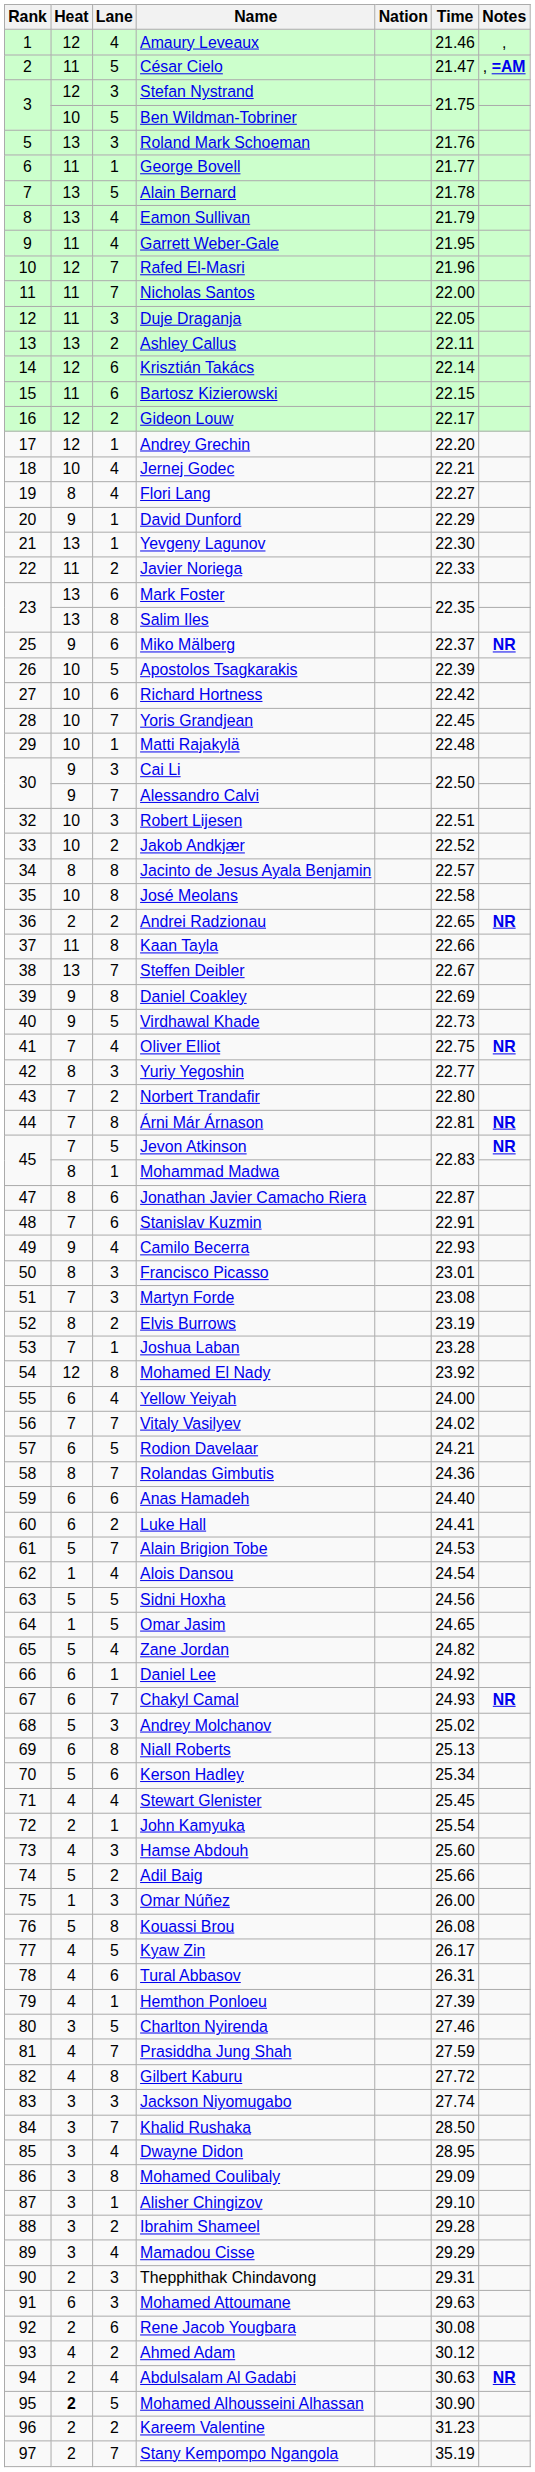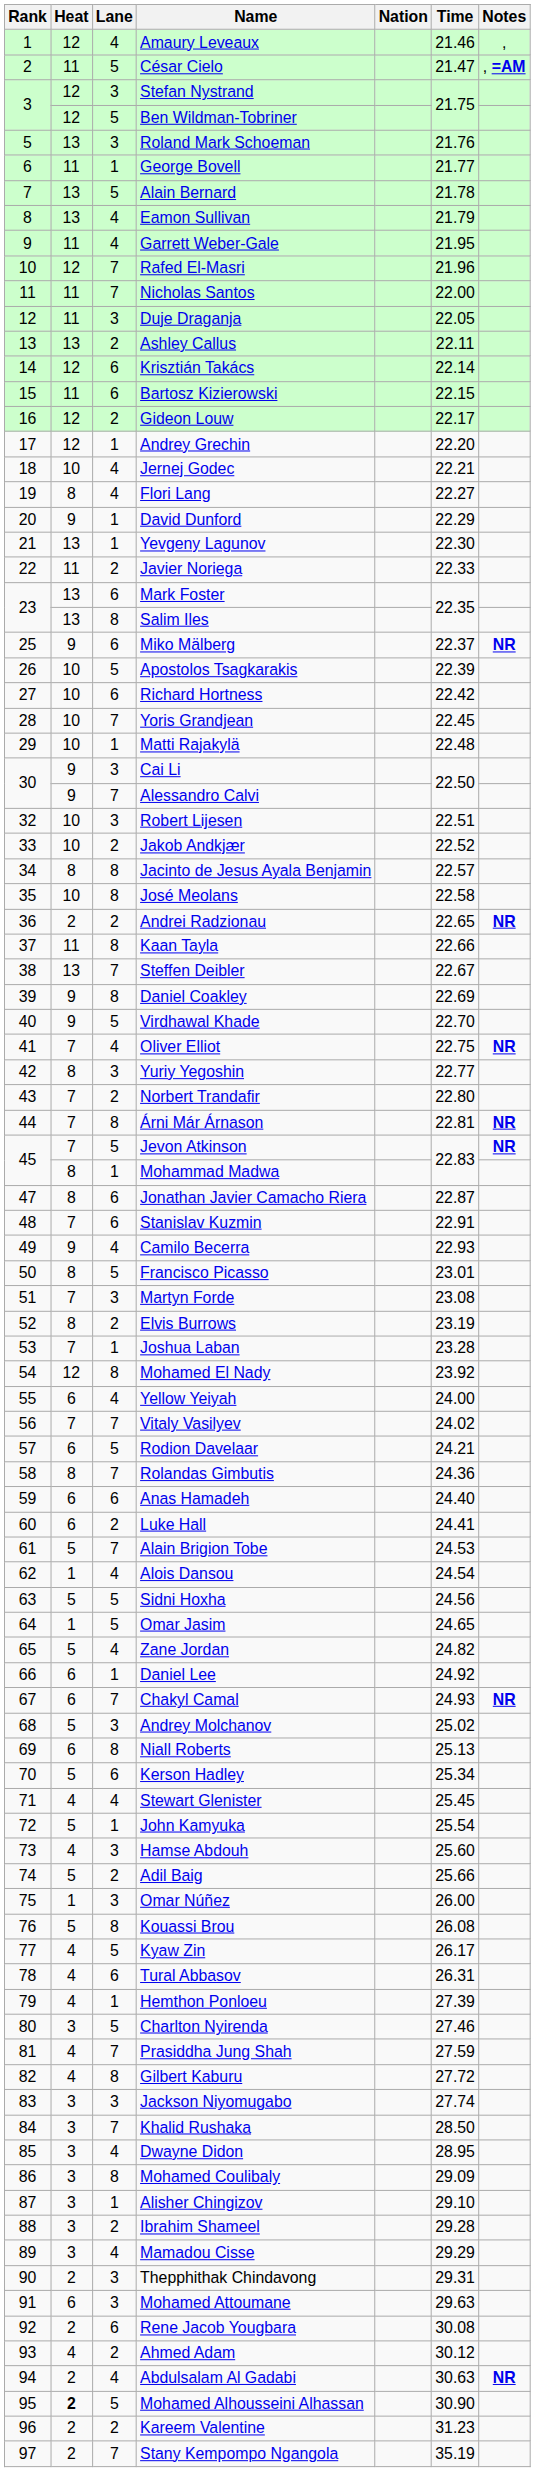 <table class='wikitable sortable' style='text-align:center'>
 <tr>
 <th>Rank</th>
 <th>Heat</th>
 <th>Lane</th>
 <th>Name</th>
 <th>Nation</th>
 <th>Time</th>
 <th>Notes</th>
 </tr>
 <tr bgcolor=ccffcc>
 <td>1</td>
 <td>12</td>
 <td>4</td>
 <td align=left><a href='#'>Amaury Leveaux</a></td>
 <td align=left></td>
 <td>21.46</td>
 <td>, </td>
 </tr>
 <tr bgcolor=ccffcc>
 <td>2</td>
 <td>11</td>
 <td>5</td>
 <td align=left><a href='#'>César Cielo</a></td>
 <td align=left></td>
 <td>21.47</td>
 <td>, <strong><a href='#'>=AM</a></strong></td>
 </tr>
 <tr bgcolor=ccffcc>
 <td rowspan=2>3</td>
 <td>12</td>
 <td>3</td>
 <td align=left><a href='#'>Stefan Nystrand</a></td>
 <td align=left></td>
 <td rowspan=2>21.75</td>
 <td></td>
 </tr>
 <tr bgcolor=ccffcc>
-<td>10</td>
+<td>12</td>
 <td>5</td>
 <td align=left><a href='#'>Ben Wildman-Tobriner</a></td>
 <td align=left></td>
 <td></td>
 </tr>
 <tr bgcolor=ccffcc>
 <td>5</td>
 <td>13</td>
 <td>3</td>
 <td align=left><a href='#'>Roland Mark Schoeman</a></td>
 <td align=left></td>
 <td>21.76</td>
 <td></td>
 </tr>
 <tr bgcolor=ccffcc>
 <td>6</td>
 <td>11</td>
 <td>1</td>
 <td align=left><a href='#'>George Bovell</a></td>
 <td align=left></td>
 <td>21.77</td>
 <td></td>
 </tr>
 <tr bgcolor=ccffcc>
 <td>7</td>
 <td>13</td>
 <td>5</td>
 <td align=left><a href='#'>Alain Bernard</a></td>
 <td align=left></td>
 <td>21.78</td>
 <td></td>
 </tr>
 <tr bgcolor=ccffcc>
 <td>8</td>
 <td>13</td>
 <td>4</td>
 <td align=left><a href='#'>Eamon Sullivan</a></td>
 <td align=left></td>
 <td>21.79</td>
 <td></td>
 </tr>
 <tr bgcolor=ccffcc>
 <td>9</td>
 <td>11</td>
 <td>4</td>
 <td align=left><a href='#'>Garrett Weber-Gale</a></td>
 <td align=left></td>
 <td>21.95</td>
 <td></td>
 </tr>
 <tr bgcolor=ccffcc>
 <td>10</td>
 <td>12</td>
 <td>7</td>
 <td align=left><a href='#'>Rafed El-Masri</a></td>
 <td align=left></td>
 <td>21.96</td>
 <td></td>
 </tr>
 <tr bgcolor=ccffcc>
 <td>11</td>
 <td>11</td>
 <td>7</td>
 <td align=left><a href='#'>Nicholas Santos</a></td>
 <td align=left></td>
 <td>22.00</td>
 <td></td>
 </tr>
 <tr bgcolor=ccffcc>
 <td>12</td>
 <td>11</td>
 <td>3</td>
 <td align=left><a href='#'>Duje Draganja</a></td>
 <td align=left></td>
 <td>22.05</td>
 <td></td>
 </tr>
 <tr bgcolor=ccffcc>
 <td>13</td>
 <td>13</td>
 <td>2</td>
 <td align=left><a href='#'>Ashley Callus</a></td>
 <td align=left></td>
 <td>22.11</td>
 <td></td>
 </tr>
 <tr bgcolor=ccffcc>
 <td>14</td>
 <td>12</td>
 <td>6</td>
 <td align=left><a href='#'>Krisztián Takács</a></td>
 <td align=left></td>
 <td>22.14</td>
 <td></td>
 </tr>
 <tr bgcolor=ccffcc>
 <td>15</td>
 <td>11</td>
 <td>6</td>
 <td align=left><a href='#'>Bartosz Kizierowski</a></td>
 <td align=left></td>
 <td>22.15</td>
 <td></td>
 </tr>
 <tr bgcolor=ccffcc>
 <td>16</td>
 <td>12</td>
 <td>2</td>
 <td align=left><a href='#'>Gideon Louw</a></td>
 <td align=left></td>
 <td>22.17</td>
 <td></td>
 </tr>
 <tr>
 <td>17</td>
 <td>12</td>
 <td>1</td>
 <td align=left><a href='#'>Andrey Grechin</a></td>
 <td align=left></td>
 <td>22.20</td>
 <td></td>
 </tr>
 <tr>
 <td>18</td>
 <td>10</td>
 <td>4</td>
 <td align=left><a href='#'>Jernej Godec</a></td>
 <td align=left></td>
 <td>22.21</td>
 <td></td>
 </tr>
 <tr>
 <td>19</td>
 <td>8</td>
 <td>4</td>
 <td align=left><a href='#'>Flori Lang</a></td>
 <td align=left></td>
 <td>22.27</td>
 <td></td>
 </tr>
 <tr>
 <td>20</td>
 <td>9</td>
 <td>1</td>
 <td align=left><a href='#'>David Dunford</a></td>
 <td align=left></td>
 <td>22.29</td>
 <td></td>
 </tr>
 <tr>
 <td>21</td>
 <td>13</td>
 <td>1</td>
 <td align=left><a href='#'>Yevgeny Lagunov</a></td>
 <td align=left></td>
 <td>22.30</td>
 <td></td>
 </tr>
 <tr>
 <td>22</td>
 <td>11</td>
 <td>2</td>
 <td align=left><a href='#'>Javier Noriega</a></td>
 <td align=left></td>
 <td>22.33</td>
 <td></td>
 </tr>
 <tr>
 <td rowspan=2>23</td>
 <td>13</td>
 <td>6</td>
 <td align=left><a href='#'>Mark Foster</a></td>
 <td align=left></td>
 <td rowspan=2>22.35</td>
 <td></td>
 </tr>
 <tr>
 <td>13</td>
 <td>8</td>
 <td align=left><a href='#'>Salim Iles</a></td>
 <td align=left></td>
 <td></td>
 </tr>
 <tr>
 <td>25</td>
 <td>9</td>
 <td>6</td>
 <td align=left><a href='#'>Miko Mälberg</a></td>
 <td align=left></td>
 <td>22.37</td>
 <td><strong><a href='#'>NR</a></strong></td>
 </tr>
 <tr>
 <td>26</td>
 <td>10</td>
 <td>5</td>
 <td align=left><a href='#'>Apostolos Tsagkarakis</a></td>
 <td align=left></td>
 <td>22.39</td>
 <td></td>
 </tr>
 <tr>
 <td>27</td>
 <td>10</td>
 <td>6</td>
 <td align=left><a href='#'>Richard Hortness</a></td>
 <td align=left></td>
 <td>22.42</td>
 <td></td>
 </tr>
 <tr>
 <td>28</td>
 <td>10</td>
 <td>7</td>
 <td align=left><a href='#'>Yoris Grandjean</a></td>
 <td align=left></td>
 <td>22.45</td>
 <td></td>
 </tr>
 <tr>
 <td>29</td>
 <td>10</td>
 <td>1</td>
 <td align=left><a href='#'>Matti Rajakylä</a></td>
 <td align=left></td>
 <td>22.48</td>
 <td></td>
 </tr>
 <tr>
 <td rowspan=2>30</td>
 <td>9</td>
 <td>3</td>
 <td align=left><a href='#'>Cai Li</a></td>
 <td align=left></td>
 <td rowspan=2>22.50</td>
 <td></td>
 </tr>
 <tr>
 <td>9</td>
 <td>7</td>
 <td align=left><a href='#'>Alessandro Calvi</a></td>
 <td align=left></td>
 <td></td>
 </tr>
 <tr>
 <td>32</td>
 <td>10</td>
 <td>3</td>
 <td align=left><a href='#'>Robert Lijesen</a></td>
 <td align=left></td>
 <td>22.51</td>
 <td></td>
 </tr>
 <tr>
 <td>33</td>
 <td>10</td>
 <td>2</td>
 <td align=left><a href='#'>Jakob Andkjær</a></td>
 <td align=left></td>
 <td>22.52</td>
 <td></td>
 </tr>
 <tr>
 <td>34</td>
 <td>8</td>
 <td>8</td>
 <td align=left><a href='#'>Jacinto de Jesus Ayala Benjamin</a></td>
 <td align=left></td>
 <td>22.57</td>
 <td></td>
 </tr>
 <tr>
 <td>35</td>
 <td>10</td>
 <td>8</td>
 <td align=left><a href='#'>José Meolans</a></td>
 <td align=left></td>
 <td>22.58</td>
 <td></td>
 </tr>
 <tr>
 <td>36</td>
 <td>2</td>
 <td>2</td>
 <td align=left><a href='#'>Andrei Radzionau</a></td>
 <td align=left></td>
 <td>22.65</td>
 <td><strong><a href='#'>NR</a></strong></td>
 </tr>
 <tr>
 <td>37</td>
 <td>11</td>
 <td>8</td>
 <td align=left><a href='#'>Kaan Tayla</a></td>
 <td align=left></td>
 <td>22.66</td>
 <td></td>
 </tr>
 <tr>
 <td>38</td>
 <td>13</td>
 <td>7</td>
 <td align=left><a href='#'>Steffen Deibler</a></td>
 <td align=left></td>
 <td>22.67</td>
 <td></td>
 </tr>
 <tr>
 <td>39</td>
 <td>9</td>
 <td>8</td>
 <td align=left><a href='#'>Daniel Coakley</a></td>
 <td align=left></td>
 <td>22.69</td>
 <td></td>
 </tr>
 <tr>
 <td>40</td>
 <td>9</td>
 <td>5</td>
 <td align=left><a href='#'>Virdhawal Khade</a></td>
 <td align=left></td>
-<td>22.73</td>
+<td>22.70</td>
 <td></td>
 </tr>
 <tr>
 <td>41</td>
 <td>7</td>
 <td>4</td>
 <td align=left><a href='#'>Oliver Elliot</a></td>
 <td align=left></td>
 <td>22.75</td>
 <td><strong><a href='#'>NR</a></strong></td>
 </tr>
 <tr>
 <td>42</td>
 <td>8</td>
 <td>3</td>
 <td align=left><a href='#'>Yuriy Yegoshin</a></td>
 <td align=left></td>
 <td>22.77</td>
 <td></td>
 </tr>
 <tr>
 <td>43</td>
 <td>7</td>
 <td>2</td>
 <td align=left><a href='#'>Norbert Trandafir</a></td>
 <td align=left></td>
 <td>22.80</td>
 <td></td>
 </tr>
 <tr>
 <td>44</td>
 <td>7</td>
 <td>8</td>
 <td align=left><a href='#'>Árni Már Árnason</a></td>
 <td align=left></td>
 <td>22.81</td>
 <td><strong><a href='#'>NR</a></strong></td>
 </tr>
 <tr>
 <td rowspan=2>45</td>
 <td>7</td>
 <td>5</td>
 <td align=left><a href='#'>Jevon Atkinson</a></td>
 <td align=left></td>
 <td rowspan=2>22.83</td>
 <td><strong><a href='#'>NR</a></strong></td>
 </tr>
 <tr>
 <td>8</td>
 <td>1</td>
 <td align=left><a href='#'>Mohammad Madwa</a></td>
 <td align=left></td>
 <td></td>
 </tr>
 <tr>
 <td>47</td>
 <td>8</td>
 <td>6</td>
 <td align=left><a href='#'>Jonathan Javier Camacho Riera</a></td>
 <td align=left></td>
 <td>22.87</td>
 <td></td>
 </tr>
 <tr>
 <td>48</td>
 <td>7</td>
 <td>6</td>
 <td align=left><a href='#'>Stanislav Kuzmin</a></td>
 <td align=left></td>
 <td>22.91</td>
 <td></td>
 </tr>
 <tr>
 <td>49</td>
 <td>9</td>
 <td>4</td>
 <td align=left><a href='#'>Camilo Becerra</a></td>
 <td align=left></td>
 <td>22.93</td>
 <td></td>
 </tr>
 <tr>
 <td>50</td>
 <td>8</td>
-<td>3</td>
+<td>5</td>
 <td align=left><a href='#'>Francisco Picasso</a></td>
 <td align=left></td>
 <td>23.01</td>
 <td></td>
 </tr>
 <tr>
 <td>51</td>
 <td>7</td>
 <td>3</td>
 <td align=left><a href='#'>Martyn Forde</a></td>
 <td align=left></td>
 <td>23.08</td>
 <td></td>
 </tr>
 <tr>
 <td>52</td>
 <td>8</td>
 <td>2</td>
 <td align=left><a href='#'>Elvis Burrows</a></td>
 <td align=left></td>
 <td>23.19</td>
 <td></td>
 </tr>
 <tr>
 <td>53</td>
 <td>7</td>
 <td>1</td>
 <td align=left><a href='#'>Joshua Laban</a></td>
 <td align=left></td>
 <td>23.28</td>
 <td></td>
 </tr>
 <tr>
 <td>54</td>
 <td>12</td>
 <td>8</td>
 <td align=left><a href='#'>Mohamed El Nady</a></td>
 <td align=left></td>
 <td>23.92</td>
 <td></td>
 </tr>
 <tr>
 <td>55</td>
 <td>6</td>
 <td>4</td>
 <td align=left><a href='#'>Yellow Yeiyah</a></td>
 <td align=left></td>
 <td>24.00</td>
 <td></td>
 </tr>
 <tr>
 <td>56</td>
 <td>7</td>
 <td>7</td>
 <td align=left><a href='#'>Vitaly Vasilyev</a></td>
 <td align=left></td>
 <td>24.02</td>
 <td></td>
 </tr>
 <tr>
 <td>57</td>
 <td>6</td>
 <td>5</td>
 <td align=left><a href='#'>Rodion Davelaar</a></td>
 <td align=left></td>
 <td>24.21</td>
 <td></td>
 </tr>
 <tr>
 <td>58</td>
 <td>8</td>
 <td>7</td>
 <td align=left><a href='#'>Rolandas Gimbutis</a></td>
 <td align=left></td>
 <td>24.36</td>
 <td></td>
 </tr>
 <tr>
 <td>59</td>
 <td>6</td>
 <td>6</td>
 <td align=left><a href='#'>Anas Hamadeh</a></td>
 <td align=left></td>
 <td>24.40</td>
 <td></td>
 </tr>
 <tr>
 <td>60</td>
 <td>6</td>
 <td>2</td>
 <td align=left><a href='#'>Luke Hall</a></td>
 <td align=left></td>
 <td>24.41</td>
 <td></td>
 </tr>
 <tr>
 <td>61</td>
 <td>5</td>
 <td>7</td>
 <td align=left><a href='#'>Alain Brigion Tobe</a></td>
 <td align=left></td>
 <td>24.53</td>
 <td></td>
 </tr>
 <tr>
 <td>62</td>
 <td>1</td>
 <td>4</td>
 <td align=left><a href='#'>Alois Dansou</a></td>
 <td align=left></td>
 <td>24.54</td>
 <td></td>
 </tr>
 <tr>
 <td>63</td>
 <td>5</td>
 <td>5</td>
 <td align=left><a href='#'>Sidni Hoxha</a></td>
 <td align=left></td>
 <td>24.56</td>
 <td></td>
 </tr>
 <tr>
 <td>64</td>
 <td>1</td>
 <td>5</td>
 <td align=left><a href='#'>Omar Jasim</a></td>
 <td align=left></td>
 <td>24.65</td>
 <td></td>
 </tr>
 <tr>
 <td>65</td>
 <td>5</td>
 <td>4</td>
 <td align=left><a href='#'>Zane Jordan</a></td>
 <td align=left></td>
 <td>24.82</td>
 <td></td>
 </tr>
 <tr>
 <td>66</td>
 <td>6</td>
 <td>1</td>
 <td align=left><a href='#'>Daniel Lee</a></td>
 <td align=left></td>
 <td>24.92</td>
 <td></td>
 </tr>
 <tr>
 <td>67</td>
 <td>6</td>
 <td>7</td>
 <td align=left><a href='#'>Chakyl Camal</a></td>
 <td align=left></td>
 <td>24.93</td>
 <td><strong><a href='#'>NR</a></strong></td>
 </tr>
 <tr>
 <td>68</td>
 <td>5</td>
 <td>3</td>
 <td align=left><a href='#'>Andrey Molchanov</a></td>
 <td align=left></td>
 <td>25.02</td>
 <td></td>
 </tr>
 <tr>
 <td>69</td>
 <td>6</td>
 <td>8</td>
 <td align=left><a href='#'>Niall Roberts</a></td>
 <td align=left></td>
 <td>25.13</td>
 <td></td>
 </tr>
 <tr>
 <td>70</td>
 <td>5</td>
 <td>6</td>
 <td align=left><a href='#'>Kerson Hadley</a></td>
 <td align=left></td>
 <td>25.34</td>
 <td></td>
 </tr>
 <tr>
 <td>71</td>
 <td>4</td>
 <td>4</td>
 <td align=left><a href='#'>Stewart Glenister</a></td>
 <td align=left></td>
 <td>25.45</td>
 <td></td>
 </tr>
 <tr>
 <td>72</td>
-<td>2</td>
+<td>5</td>
 <td>1</td>
 <td align=left><a href='#'>John Kamyuka</a></td>
 <td align=left></td>
 <td>25.54</td>
 <td></td>
 </tr>
 <tr>
 <td>73</td>
 <td>4</td>
 <td>3</td>
 <td align=left><a href='#'>Hamse Abdouh</a></td>
 <td align=left></td>
 <td>25.60</td>
 <td></td>
 </tr>
 <tr>
 <td>74</td>
 <td>5</td>
 <td>2</td>
 <td align=left><a href='#'>Adil Baig</a></td>
 <td align=left></td>
 <td>25.66</td>
 <td></td>
 </tr>
 <tr>
 <td>75</td>
 <td>1</td>
 <td>3</td>
 <td align=left><a href='#'>Omar Núñez</a></td>
 <td align=left></td>
 <td>26.00</td>
 <td></td>
 </tr>
 <tr>
 <td>76</td>
 <td>5</td>
 <td>8</td>
 <td align=left><a href='#'>Kouassi Brou</a></td>
 <td align=left></td>
 <td>26.08</td>
 <td></td>
 </tr>
 <tr>
 <td>77</td>
 <td>4</td>
 <td>5</td>
 <td align=left><a href='#'>Kyaw Zin</a></td>
 <td align=left></td>
 <td>26.17</td>
 <td></td>
 </tr>
 <tr>
 <td>78</td>
 <td>4</td>
 <td>6</td>
 <td align=left><a href='#'>Tural Abbasov</a></td>
 <td align=left></td>
 <td>26.31</td>
 <td></td>
 </tr>
 <tr>
 <td>79</td>
 <td>4</td>
 <td>1</td>
 <td align=left><a href='#'>Hemthon Ponloeu</a></td>
 <td align=left></td>
 <td>27.39</td>
 <td></td>
 </tr>
 <tr>
 <td>80</td>
 <td>3</td>
 <td>5</td>
 <td align=left><a href='#'>Charlton Nyirenda</a></td>
 <td align=left></td>
 <td>27.46</td>
 <td></td>
 </tr>
 <tr>
 <td>81</td>
 <td>4</td>
 <td>7</td>
 <td align=left><a href='#'>Prasiddha Jung Shah</a></td>
 <td align=left></td>
 <td>27.59</td>
 <td></td>
 </tr>
 <tr>
 <td>82</td>
 <td>4</td>
 <td>8</td>
 <td align=left><a href='#'>Gilbert Kaburu</a></td>
 <td align=left></td>
 <td>27.72</td>
 <td></td>
 </tr>
 <tr>
 <td>83</td>
 <td>3</td>
 <td>3</td>
 <td align=left><a href='#'>Jackson Niyomugabo</a></td>
 <td align=left></td>
 <td>27.74</td>
 <td></td>
 </tr>
 <tr>
 <td>84</td>
 <td>3</td>
 <td>7</td>
 <td align=left><a href='#'>Khalid Rushaka</a></td>
 <td align=left></td>
 <td>28.50</td>
 <td></td>
 </tr>
 <tr>
 <td>85</td>
 <td>3</td>
 <td>4</td>
 <td align=left><a href='#'>Dwayne Didon</a></td>
 <td align=left></td>
 <td>28.95</td>
 <td></td>
 </tr>
 <tr>
 <td>86</td>
 <td>3</td>
 <td>8</td>
 <td align=left><a href='#'>Mohamed Coulibaly</a></td>
 <td align=left></td>
 <td>29.09</td>
 <td></td>
 </tr>
 <tr>
 <td>87</td>
 <td>3</td>
 <td>1</td>
 <td align=left><a href='#'>Alisher Chingizov</a></td>
 <td align=left></td>
 <td>29.10</td>
 <td></td>
 </tr>
 <tr>
 <td>88</td>
 <td>3</td>
 <td>2</td>
 <td align=left><a href='#'>Ibrahim Shameel</a></td>
 <td align=left></td>
 <td>29.28</td>
 <td></td>
 </tr>
 <tr>
 <td>89</td>
 <td>3</td>
 <td>4</td>
 <td align=left><a href='#'>Mamadou Cisse</a></td>
 <td align=left></td>
 <td>29.29</td>
 <td></td>
 </tr>
 <tr>
 <td>90</td>
 <td>2</td>
 <td>3</td>
 <td align=left>Thepphithak Chindavong</td>
 <td align=left></td>
 <td>29.31</td>
 <td></td>
 </tr>
 <tr>
 <td>91</td>
 <td>6</td>
 <td>3</td>
 <td align=left><a href='#'>Mohamed Attoumane</a></td>
 <td align=left></td>
 <td>29.63</td>
 <td></td>
 </tr>
 <tr>
 <td>92</td>
 <td>2</td>
 <td>6</td>
 <td align=left><a href='#'>Rene Jacob Yougbara</a></td>
 <td align=left></td>
 <td>30.08</td>
 <td></td>
 </tr>
 <tr>
 <td>93</td>
 <td>4</td>
 <td>2</td>
 <td align=left><a href='#'>Ahmed Adam</a></td>
 <td align=left></td>
 <td>30.12</td>
 <td></td>
 </tr>
 <tr>
 <td>94</td>
 <td>2</td>
 <td>4</td>
 <td align=left><a href='#'>Abdulsalam Al Gadabi</a></td>
 <td align=left></td>
 <td>30.63</td>
 <td><strong><a href='#'>NR</a></strong></td>
 </tr>
 <tr>
 <td>95</td>
 <td><strong>2</strong></td>
 <td>5</td>
 <td align=left><a href='#'>Mohamed Alhousseini Alhassan</a></td>
 <td align=left></td>
 <td>30.90</td>
 <td></td>
 </tr>
 <tr>
 <td>96</td>
 <td>2</td>
 <td>2</td>
 <td align=left><a href='#'>Kareem Valentine</a></td>
 <td align=left></td>
 <td>31.23</td>
 <td></td>
 </tr>
 <tr>
 <td>97</td>
 <td>2</td>
 <td>7</td>
 <td align=left><a href='#'>Stany Kempompo Ngangola</a></td>
 <td align=left></td>
 <td>35.19</td>
 <td></td>
 </tr>
 </table>
